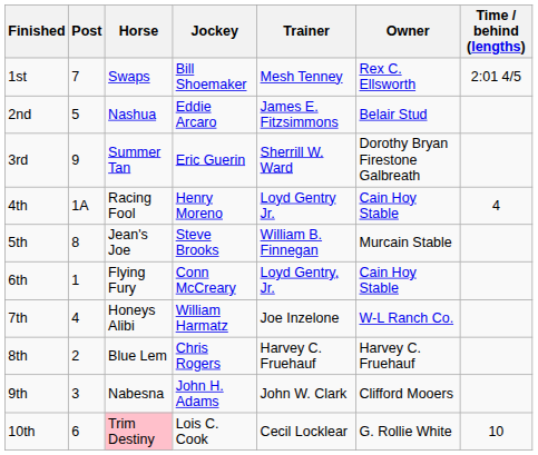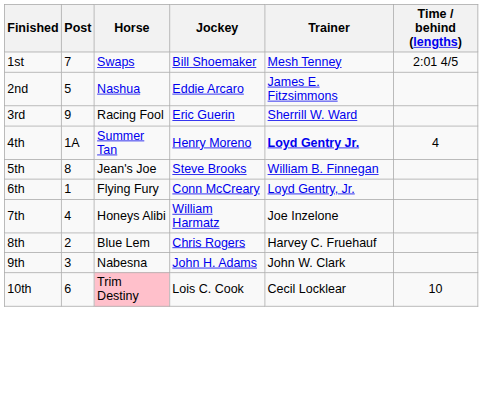 <table class="wikitable">
 <tr>
 <th>Finished</th>
 <th>Post</th>
 <th>Horse</th>
 <th>Jockey</th>
 <th>Trainer</th>
-<th>Owner</th>
 <th>Time / behind <span><br>(<a href='#'>lengths</a>)</span></th>
 </tr>
 <tr>
 <td>1st</td>
 <td>7</td>
 <td><a href='#'>Swaps</a></td>
 <td><a href='#'>Bill Shoemaker</a></td>
 <td><a href='#'>Mesh Tenney</a></td>
-<td><a href='#'>Rex C. Ellsworth</a></td>
 <td align=center>2:01 4/5</td>
 </tr>
 <tr>
 <td>2nd</td>
 <td>5</td>
 <td><a href='#'>Nashua</a></td>
 <td><a href='#'>Eddie Arcaro</a></td>
 <td><a href='#'>James E. Fitzsimmons</a></td>
-<td><a href='#'>Belair Stud</a></td>
 <td align=center></td>
 </tr>
 <tr>
 <td>3rd</td>
 <td>9</td>
-<td><a href='#'>Summer Tan</a></td>
+<td>Racing Fool</td>
 <td><a href='#'>Eric Guerin</a></td>
 <td><a href='#'>Sherrill W. Ward</a></td>
-<td>Dorothy Bryan Firestone Galbreath</td>
 <td align=center></td>
 </tr>
 <tr>
 <td>4th</td>
 <td>1A</td>
-<td>Racing Fool</td>
+<td><a href='#'>Summer Tan</a></td>
 <td><a href='#'>Henry Moreno</a></td>
-<td><a href='#'>Loyd Gentry Jr.</a></td>
-<td><a href='#'>Cain Hoy Stable</a></td>
+<td><strong><a href='#'>Loyd Gentry Jr.</a></strong></td>
 <td align=center>4</td>
 </tr>
 <tr>
 <td>5th</td>
 <td>8</td>
 <td>Jean's Joe</td>
 <td><a href='#'>Steve Brooks</a></td>
 <td><a href='#'>William B. Finnegan</a></td>
-<td>Murcain Stable</td>
 <td align=center></td>
 </tr>
 <tr>
 <td>6th</td>
 <td>1</td>
 <td>Flying Fury</td>
 <td><a href='#'>Conn McCreary</a></td>
 <td><a href='#'>Loyd Gentry, Jr.</a></td>
-<td><a href='#'>Cain Hoy Stable</a></td>
 <td align=center></td>
 </tr>
 <tr>
 <td>7th</td>
 <td>4</td>
 <td>Honeys Alibi</td>
 <td><a href='#'>William Harmatz</a></td>
 <td>Joe Inzelone</td>
-<td><a href='#'>W-L Ranch Co.</a></td>
 <td align=center></td>
 </tr>
 <tr>
 <td>8th</td>
 <td>2</td>
 <td>Blue Lem</td>
 <td><a href='#'>Chris Rogers</a></td>
-<td>Harvey C. Fruehauf</td>
 <td>Harvey C. Fruehauf</td>
 <td align=center></td>
 </tr>
 <tr>
 <td>9th</td>
 <td>3</td>
 <td>Nabesna</td>
 <td><a href='#'>John H. Adams</a></td>
 <td>John W. Clark</td>
-<td>Clifford Mooers</td>
 <td align=center></td>
 </tr>
 <tr>
 <td>10th</td>
 <td>6</td>
 <td style="background: pink;">Trim Destiny</td>
 <td>Lois C. Cook</td>
 <td>Cecil Locklear</td>
-<td>G. Rollie White</td>
 <td align=center>10</td>
 </tr>
 </table>
